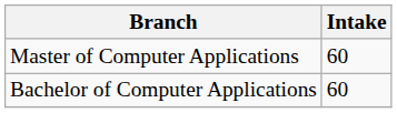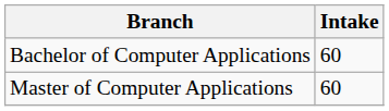 <table class="wikitable sortable">
 <tr>
 <th>Branch</th>
 <th>Intake</th>
 </tr>
 <tr>
-<td>Master of Computer Applications</td>
+<td>Bachelor of Computer Applications</td>
 <td>60</td>
 </tr>
 <tr>
-<td>Bachelor of Computer Applications</td>
+<td>Master of Computer Applications</td>
 <td>60</td>
 </tr>
 <tr>
 </tr>
 </table>
